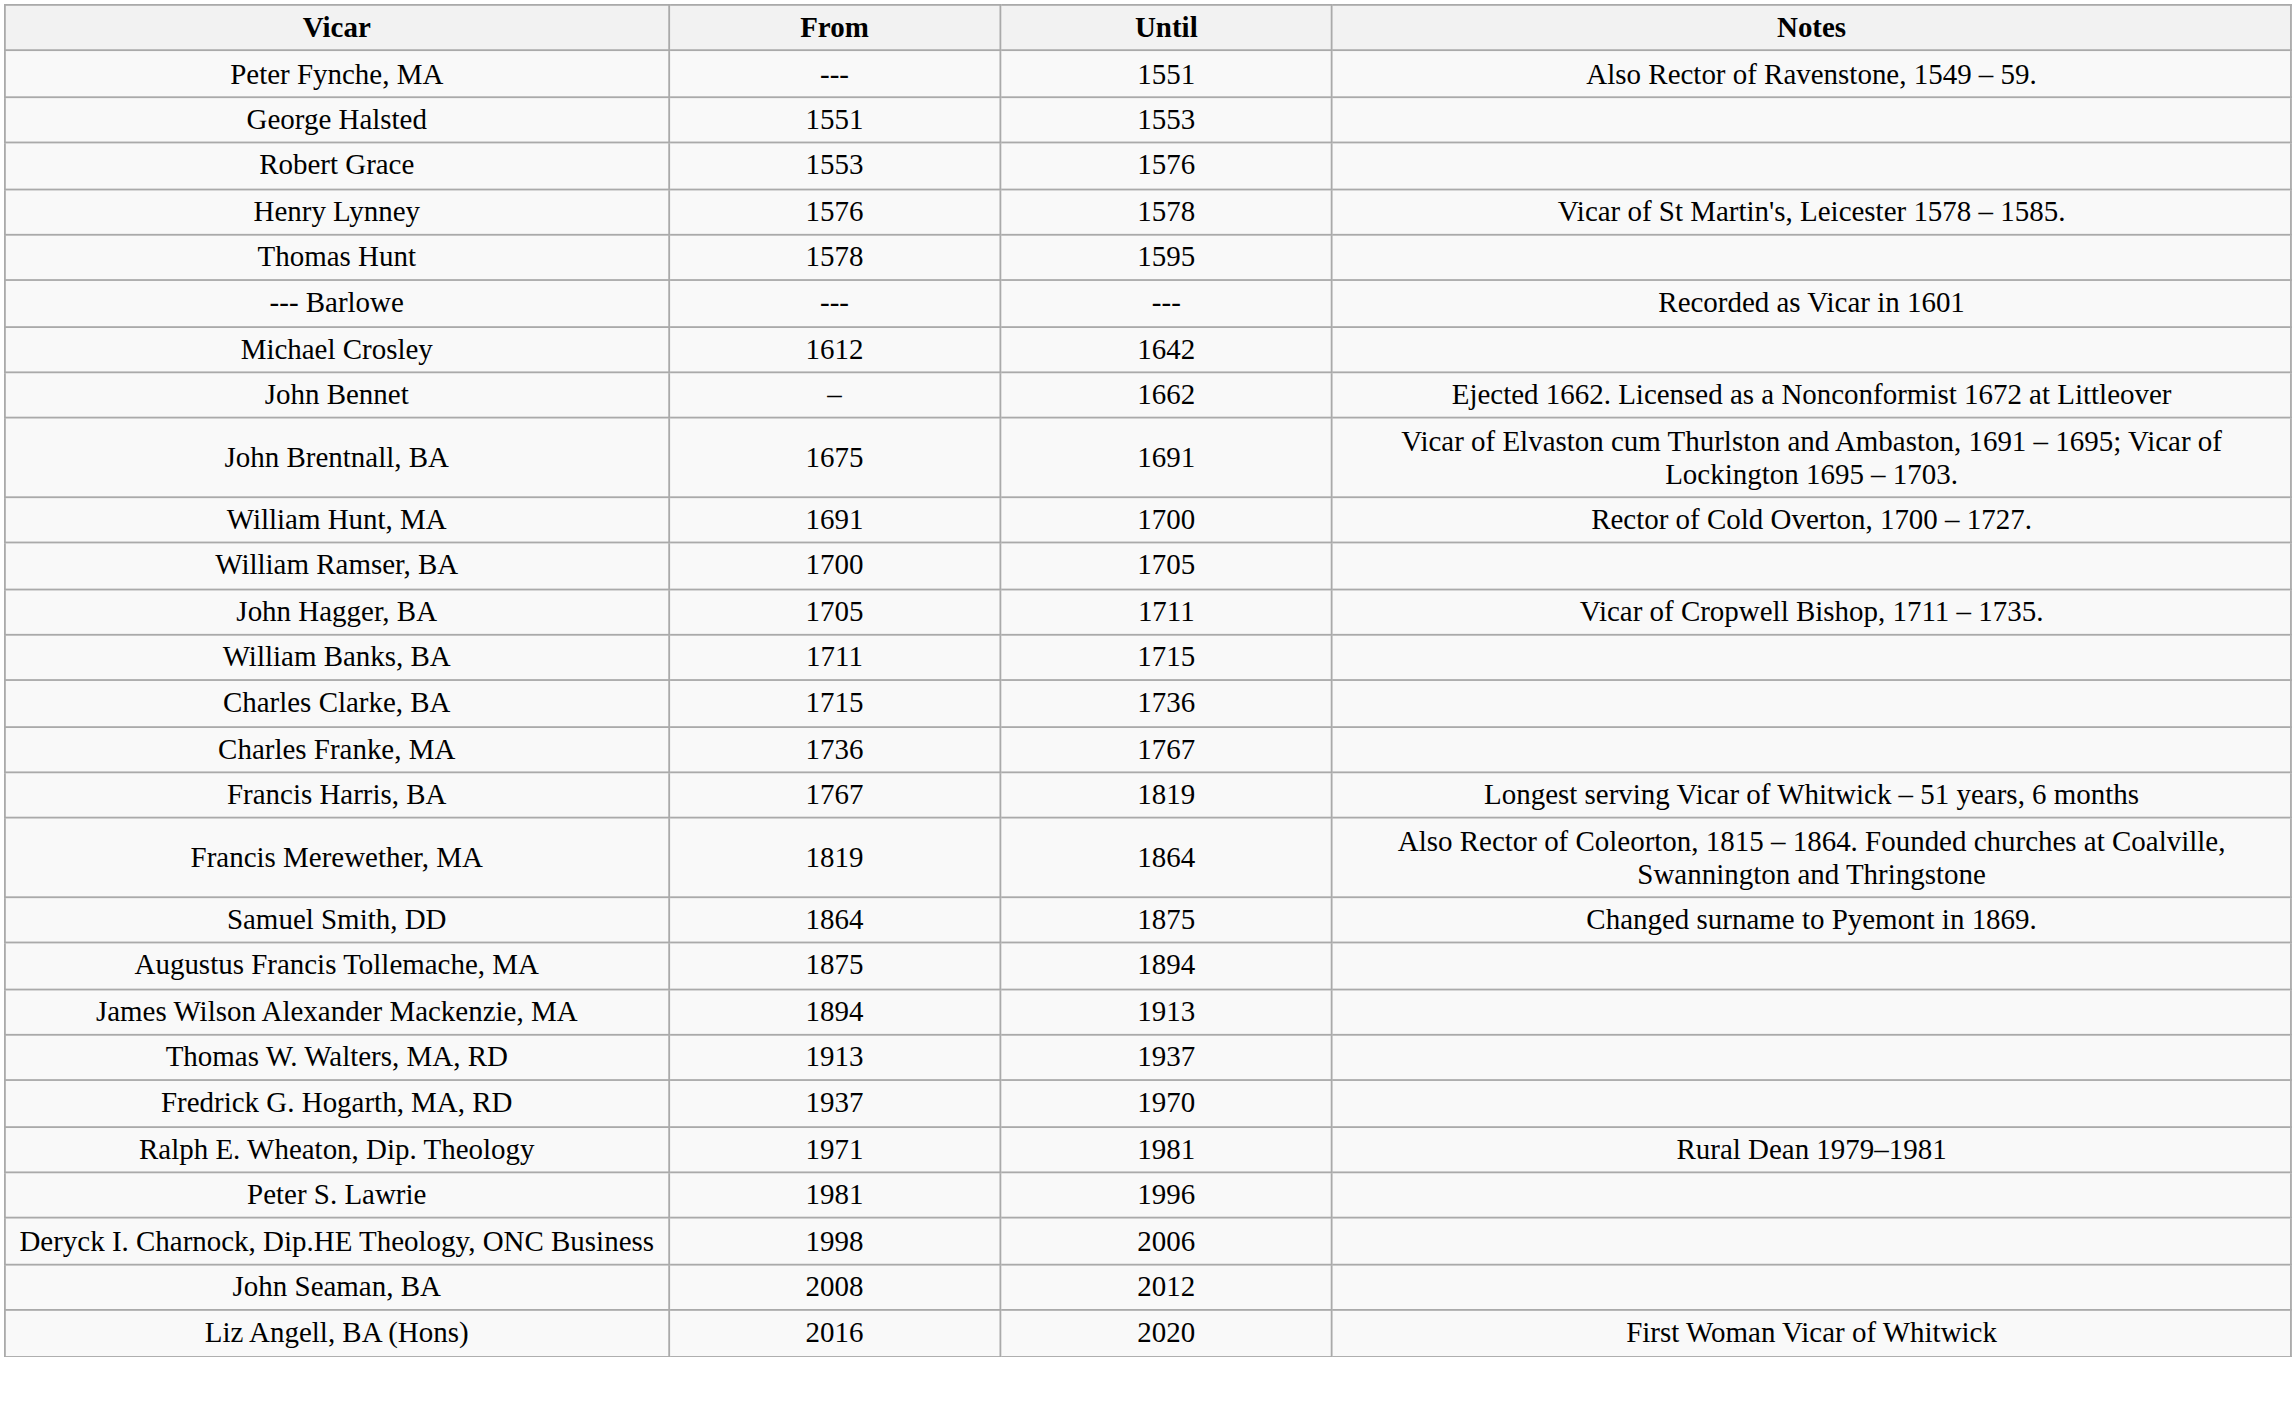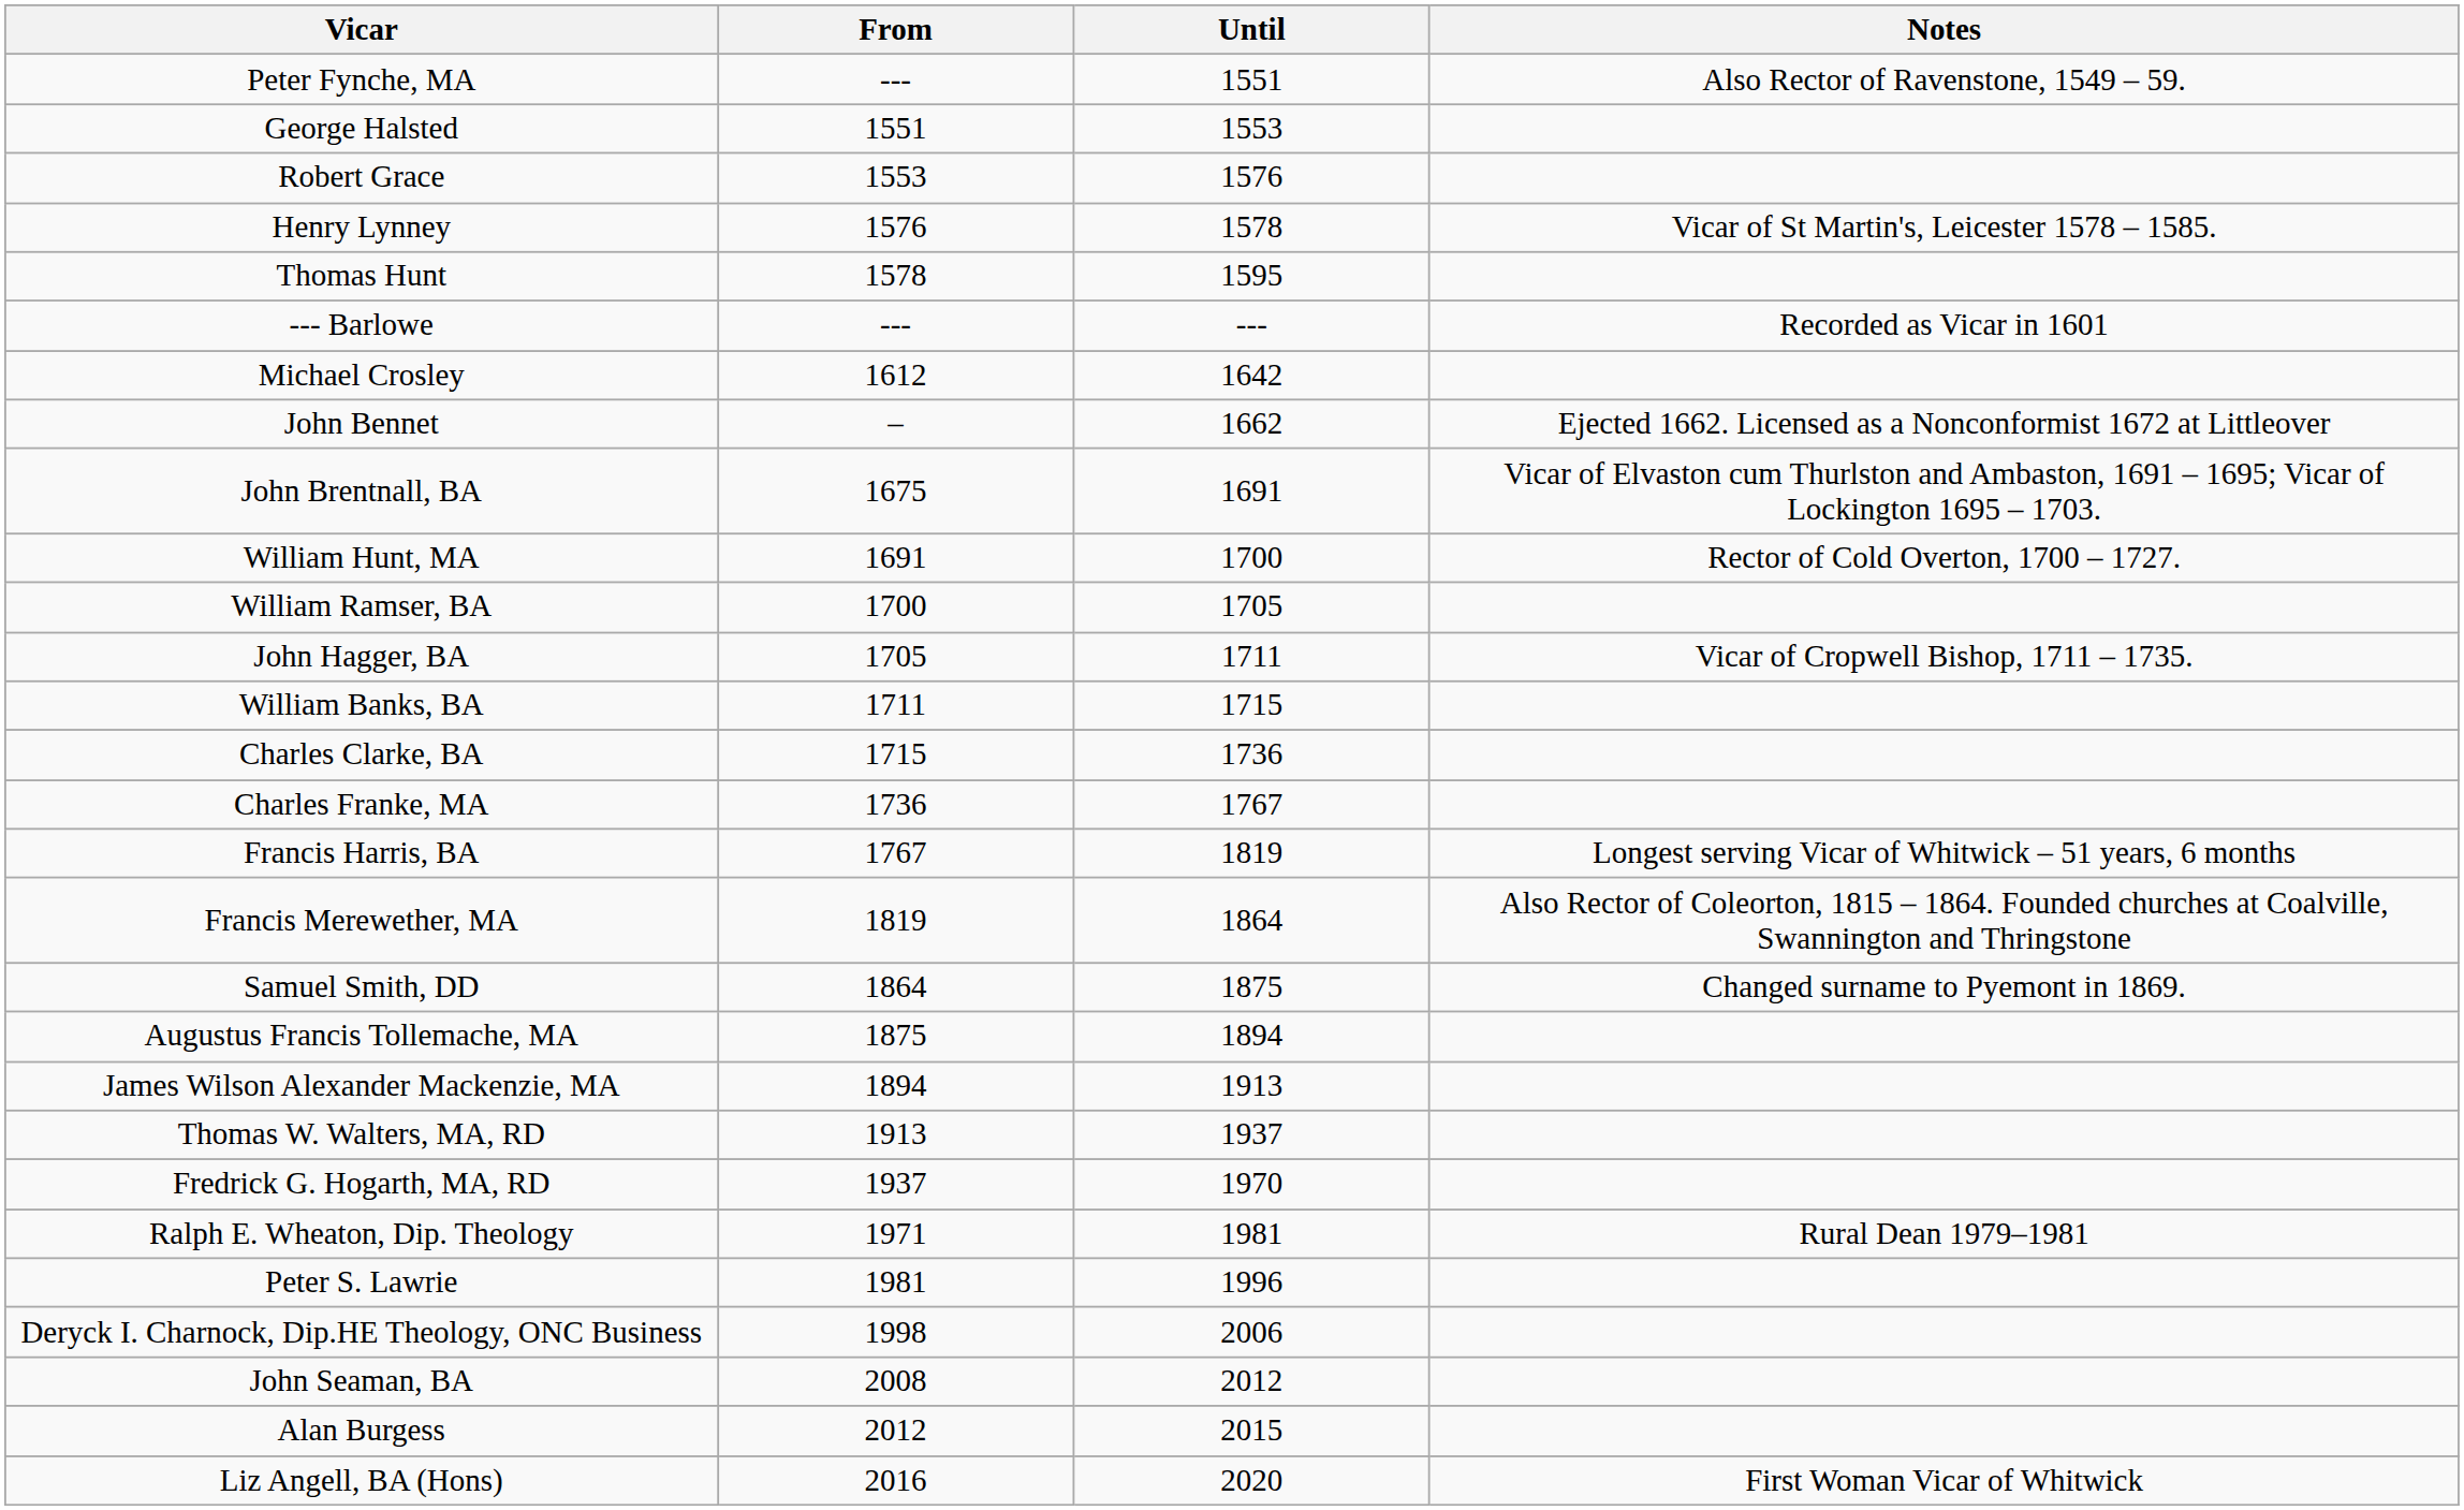 <table width=100% class="wikitable">
 <tr>
 <th width=18%>Vicar</th>
 <th width=9%>From</th>
 <th width=9%>Until</th>
 <th width=26%>Notes</th>
 </tr>
 <tr>
 <td align="center">Peter Fynche, MA</td>
 <td align="center">---</td>
 <td align="center">1551</td>
 <td align="center">Also Rector of Ravenstone, 1549 – 59.</td>
 </tr>
 <tr>
 <td align="center">George Halsted</td>
 <td align="center">1551</td>
 <td align="center">1553</td>
 <td align="center"></td>
 </tr>
 <tr>
 <td align="center">Robert Grace</td>
 <td align="center">1553</td>
 <td align="center">1576</td>
 <td align="center"></td>
 </tr>
 <tr>
 <td align="center">Henry Lynney</td>
 <td align="center">1576</td>
 <td align="center">1578</td>
 <td align="center">Vicar of St Martin's, Leicester 1578 – 1585.</td>
 </tr>
 <tr>
 <td align="center">Thomas Hunt</td>
 <td align="center">1578</td>
 <td align="center">1595</td>
 <td align="center"></td>
 </tr>
 <tr>
 <td align="center">--- Barlowe</td>
 <td align="center">---</td>
 <td align="center">---</td>
 <td align="center">Recorded as Vicar in 1601</td>
 </tr>
 <tr>
 <td align="center">Michael Crosley</td>
 <td align="center">1612</td>
 <td align="center">1642</td>
 <td align="center"></td>
 </tr>
 <tr>
 <td align="center">John Bennet</td>
 <td align="center">–</td>
 <td align="center">1662</td>
 <td align="center">Ejected 1662.  Licensed as a Nonconformist 1672 at Littleover</td>
 </tr>
 <tr>
 <td align="center">John Brentnall, BA</td>
 <td align="center">1675</td>
 <td align="center">1691</td>
 <td align="center">Vicar of Elvaston cum Thurlston and Ambaston, 1691 – 1695; Vicar of Lockington 1695 – 1703.</td>
 </tr>
 <tr>
 <td align="center">William Hunt, MA</td>
 <td align="center">1691</td>
 <td align="center">1700</td>
 <td align="center">Rector of Cold Overton, 1700 – 1727.</td>
 </tr>
 <tr>
 <td align="center">William Ramser, BA</td>
 <td align="center">1700</td>
 <td align="center">1705</td>
 <td align="center"></td>
 </tr>
 <tr>
 <td align="center">John Hagger, BA</td>
 <td align="center">1705</td>
 <td align="center">1711</td>
 <td align="center">Vicar of Cropwell Bishop, 1711 – 1735.</td>
 </tr>
 <tr>
 <td align="center">William Banks, BA</td>
 <td align="center">1711</td>
 <td align="center">1715</td>
 <td align="center"></td>
 </tr>
 <tr>
 <td align="center">Charles Clarke, BA</td>
 <td align="center">1715</td>
 <td align="center">1736</td>
 <td align="center"></td>
 </tr>
 <tr>
 <td align="center">Charles Franke, MA</td>
 <td align="center">1736</td>
 <td align="center">1767</td>
 <td align="center"></td>
 </tr>
 <tr>
 <td align="center">Francis Harris, BA</td>
 <td align="center">1767</td>
 <td align="center">1819</td>
 <td align="center">Longest serving Vicar of Whitwick – 51 years, 6 months</td>
 </tr>
 <tr>
 <td align="center">Francis Merewether, MA</td>
 <td align="center">1819</td>
 <td align="center">1864</td>
 <td align="center">Also Rector of Coleorton, 1815 – 1864. Founded churches at Coalville, Swannington and Thringstone</td>
 </tr>
 <tr>
 <td align="center">Samuel Smith, DD</td>
 <td align="center">1864</td>
 <td align="center">1875</td>
 <td align="center">Changed surname to Pyemont in 1869.</td>
 </tr>
 <tr>
 <td align="center">Augustus Francis Tollemache, MA</td>
 <td align="center">1875</td>
 <td align="center">1894</td>
 <td align="center"></td>
 </tr>
 <tr>
 <td align="center">James Wilson Alexander Mackenzie, MA</td>
 <td align="center">1894</td>
 <td align="center">1913</td>
 <td align="center"></td>
 </tr>
 <tr>
 <td align="center">Thomas W. Walters, MA, RD</td>
 <td align="center">1913</td>
 <td align="center">1937</td>
 <td align="center"></td>
 </tr>
 <tr>
 <td align="center">Fredrick G. Hogarth, MA, RD</td>
 <td align="center">1937</td>
 <td align="center">1970</td>
 <td align="center"></td>
 </tr>
 <tr>
 <td align="center">Ralph E. Wheaton, Dip. Theology</td>
 <td align="center">1971</td>
 <td align="center">1981</td>
 <td align="center">Rural Dean 1979–1981</td>
 </tr>
 <tr>
 <td align="center">Peter S. Lawrie</td>
 <td align="center">1981</td>
 <td align="center">1996</td>
 <td align="center"></td>
 </tr>
 <tr>
 <td align="center">Deryck I. Charnock, Dip.HE Theology, ONC Business</td>
 <td align="center">1998</td>
 <td align="center">2006</td>
 <td align="center"></td>
 </tr>
 <tr>
 <td align="center">John Seaman, BA</td>
 <td align="center">2008</td>
 <td align="center">2012</td>
 <td align="center"></td>
 </tr>
 <tr>
+<td align="center">Alan Burgess</td>
+<td align="center">2012</td>
+<td align="center">2015</td>
+<td align="center"></td>
+</tr>
+<tr>
 <td align="center">Liz Angell, BA (Hons)</td>
 <td align="center">2016</td>
 <td align="center">2020</td>
 <td align="center">First Woman Vicar of Whitwick</td>
 </tr>
 </table>
